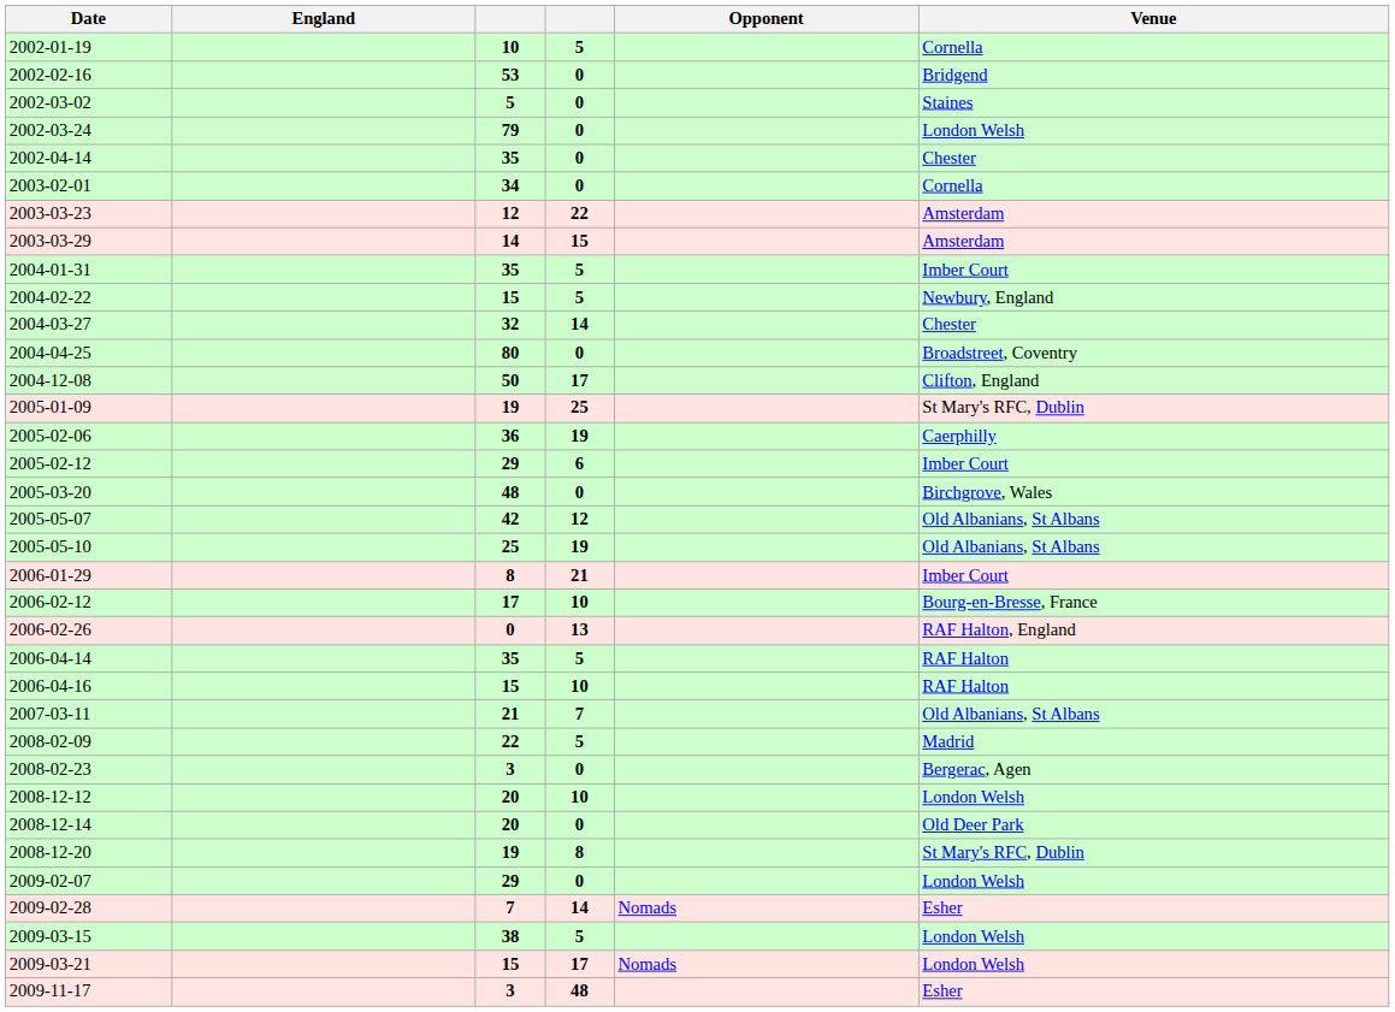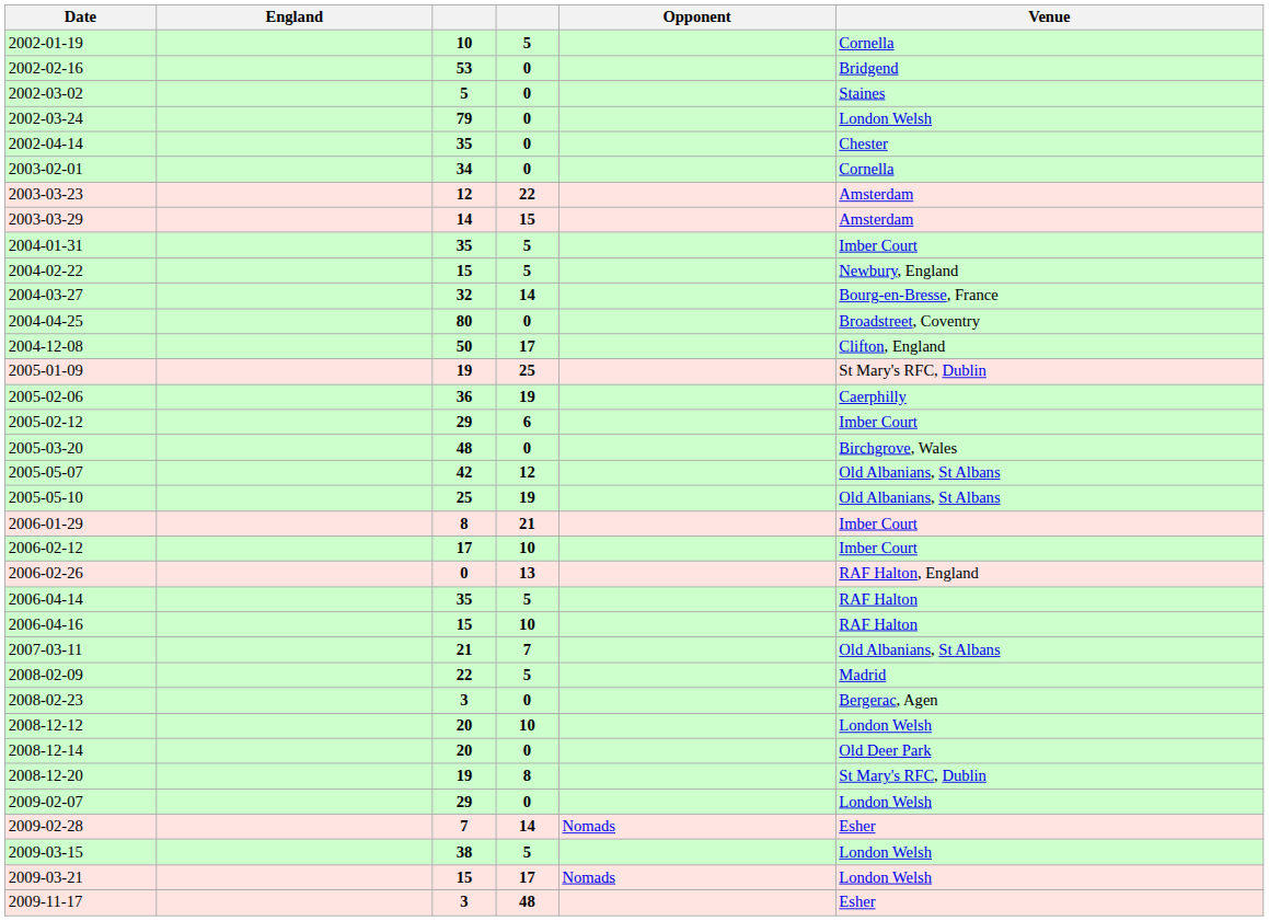 <table class="wikitable sortable" style="width:100%">
 <tr>
 <th style="width:12%">Date</th>
 <th style="width:22%">England</th>
 <th style="width:5%"></th>
 <th style="width:5%"></th>
 <th style="width:22%">Opponent</th>
 <th>Venue</th>
 </tr>
 <tr bgcolor="#ccffcc">
 <td>2002-01-19</td>
 <td align="right"></td>
 <td align="center"><strong>10</strong></td>
 <td align="center"><strong>5</strong></td>
 <td></td>
 <td><a href='#'>Cornella</a></td>
 </tr>
 <tr bgcolor="#ccffcc">
 <td>2002-02-16</td>
 <td align="right"></td>
 <td align="center"><strong>53</strong></td>
 <td align="center"><strong>0</strong></td>
 <td></td>
 <td><a href='#'>Bridgend</a></td>
 </tr>
 <tr bgcolor="#ccffcc">
 <td>2002-03-02</td>
 <td align="right"></td>
 <td align="center"><strong>5</strong></td>
 <td align="center"><strong>0</strong></td>
 <td></td>
 <td><a href='#'>Staines</a></td>
 </tr>
 <tr bgcolor="#ccffcc">
 <td>2002-03-24</td>
 <td align="right"></td>
 <td align="center"><strong>79</strong></td>
 <td align="center"><strong>0</strong></td>
 <td></td>
 <td><a href='#'>London Welsh</a></td>
 </tr>
 <tr bgcolor="#ccffcc">
 <td>2002-04-14</td>
 <td align="right"></td>
 <td align="center"><strong>35</strong></td>
 <td align="center"><strong>0</strong></td>
 <td></td>
 <td><a href='#'>Chester</a></td>
 </tr>
 <tr bgcolor="#ccffcc">
 <td>2003-02-01</td>
 <td align="right"></td>
 <td align="center"><strong>34</strong></td>
 <td align="center"><strong>0</strong></td>
 <td></td>
 <td><a href='#'>Cornella</a></td>
 </tr>
 <tr bgcolor="FFE4E1">
 <td>2003-03-23</td>
 <td align="right"></td>
 <td align="center"><strong>12</strong></td>
 <td align="center"><strong>22</strong></td>
 <td></td>
 <td><a href='#'>Amsterdam</a></td>
 </tr>
 <tr bgcolor="FFE4E1">
 <td>2003-03-29</td>
 <td align="right"></td>
 <td align="center"><strong>14</strong></td>
 <td align="center"><strong>15</strong></td>
 <td></td>
 <td><a href='#'>Amsterdam</a></td>
 </tr>
 <tr bgcolor="#ccffcc">
 <td>2004-01-31</td>
 <td align="right"></td>
 <td align="center"><strong>35</strong></td>
 <td align="center"><strong>5</strong></td>
 <td></td>
 <td><a href='#'>Imber Court</a></td>
 </tr>
 <tr bgcolor="#ccffcc">
 <td>2004-02-22</td>
 <td align="right"></td>
 <td align="center"><strong>15</strong></td>
 <td align="center"><strong>5</strong></td>
 <td></td>
 <td><a href='#'>Newbury</a>, England</td>
 </tr>
 <tr bgcolor="#ccffcc">
 <td>2004-03-27</td>
 <td align="right"></td>
 <td align="center"><strong>32</strong></td>
 <td align="center"><strong>14</strong></td>
 <td></td>
-<td><a href='#'>Chester</a></td>
+<td><a href='#'>Bourg-en-Bresse</a>, France</td>
 </tr>
 <tr bgcolor="#ccffcc">
 <td>2004-04-25</td>
 <td align="right"></td>
 <td align="center"><strong>80</strong></td>
 <td align="center"><strong>0</strong></td>
 <td></td>
 <td><a href='#'>Broadstreet</a>, Coventry</td>
 </tr>
 <tr bgcolor="#ccffcc">
 <td>2004-12-08</td>
 <td align="right"></td>
 <td align="center"><strong>50</strong></td>
 <td align="center"><strong>17</strong></td>
 <td></td>
 <td><a href='#'>Clifton</a>, England</td>
 </tr>
 <tr bgcolor="FFE4E1">
 <td>2005-01-09</td>
 <td align="right"></td>
 <td align="center"><strong>19</strong></td>
 <td align="center"><strong>25</strong></td>
 <td></td>
 <td>St Mary's RFC, <a href='#'>Dublin</a></td>
 </tr>
 <tr bgcolor="#ccffcc">
 <td>2005-02-06</td>
 <td align="right"></td>
 <td align="center"><strong>36</strong></td>
 <td align="center"><strong>19</strong></td>
 <td></td>
 <td><a href='#'>Caerphilly</a></td>
 </tr>
 <tr bgcolor="#ccffcc">
 <td>2005-02-12</td>
 <td align="right"></td>
 <td align="center"><strong>29</strong></td>
 <td align="center"><strong>6</strong></td>
 <td></td>
 <td><a href='#'>Imber Court</a></td>
 </tr>
 <tr bgcolor="#ccffcc">
 <td>2005-03-20</td>
 <td align="right"></td>
 <td align="center"><strong>48</strong></td>
 <td align="center"><strong>0</strong></td>
 <td></td>
 <td><a href='#'>Birchgrove</a>, Wales</td>
 </tr>
 <tr bgcolor="#ccffcc">
 <td>2005-05-07</td>
 <td align="right"></td>
 <td align="center"><strong>42</strong></td>
 <td align="center"><strong>12</strong></td>
 <td></td>
 <td><a href='#'>Old Albanians</a>, <a href='#'>St Albans</a></td>
 </tr>
 <tr bgcolor="#ccffcc">
 <td>2005-05-10</td>
 <td align="right"></td>
 <td align="center"><strong>25</strong></td>
 <td align="center"><strong>19</strong></td>
 <td></td>
 <td><a href='#'>Old Albanians</a>, <a href='#'>St Albans</a></td>
 </tr>
 <tr bgcolor="FFE4E1">
 <td>2006-01-29</td>
 <td align="right"></td>
 <td align="center"><strong>8</strong></td>
 <td align="center"><strong>21</strong></td>
 <td></td>
 <td><a href='#'>Imber Court</a></td>
 </tr>
 <tr bgcolor="#ccffcc">
 <td>2006-02-12</td>
 <td align="right"></td>
 <td align="center"><strong>17</strong></td>
 <td align="center"><strong>10</strong></td>
 <td></td>
-<td><a href='#'>Bourg-en-Bresse</a>, France</td>
+<td><a href='#'>Imber Court</a></td>
 </tr>
 <tr bgcolor="FFE4E1">
 <td>2006-02-26</td>
 <td align="right"></td>
 <td align="center"><strong>0</strong></td>
 <td align="center"><strong>13</strong></td>
 <td></td>
 <td><a href='#'>RAF Halton</a>, England</td>
 </tr>
 <tr bgcolor="#ccffcc">
 <td>2006-04-14</td>
 <td align="right"></td>
 <td align="center"><strong>35</strong></td>
 <td align="center"><strong>5</strong></td>
 <td></td>
 <td><a href='#'>RAF Halton</a></td>
 </tr>
 <tr bgcolor="#ccffcc">
 <td>2006-04-16</td>
 <td align="right"></td>
 <td align="center"><strong>15</strong></td>
 <td align="center"><strong>10</strong></td>
 <td></td>
 <td><a href='#'>RAF Halton</a></td>
 </tr>
 <tr bgcolor="#ccffcc">
 <td>2007-03-11</td>
 <td align="right"></td>
 <td align="center"><strong>21</strong></td>
 <td align="center"><strong>7</strong></td>
 <td></td>
 <td><a href='#'>Old Albanians</a>, <a href='#'>St Albans</a></td>
 </tr>
 <tr bgcolor="#ccffcc">
 <td>2008-02-09</td>
 <td align="right"></td>
 <td align="center"><strong>22</strong></td>
 <td align="center"><strong>5</strong></td>
 <td></td>
 <td><a href='#'>Madrid</a></td>
 </tr>
 <tr bgcolor="#ccffcc">
 <td>2008-02-23</td>
 <td align="right"></td>
 <td align="center"><strong>3</strong></td>
 <td align="center"><strong>0</strong></td>
 <td></td>
 <td><a href='#'>Bergerac</a>, Agen</td>
 </tr>
 <tr bgcolor="#ccffcc">
 <td>2008-12-12</td>
 <td align="right"></td>
 <td align="center"><strong>20</strong></td>
 <td align="center"><strong>10</strong></td>
 <td></td>
 <td><a href='#'>London Welsh</a></td>
 </tr>
 <tr bgcolor="#ccffcc">
 <td>2008-12-14</td>
 <td align="right"></td>
 <td align="center"><strong>20</strong></td>
 <td align="center"><strong>0</strong></td>
 <td></td>
 <td><a href='#'>Old Deer Park</a></td>
 </tr>
 <tr bgcolor="#ccffcc">
 <td>2008-12-20</td>
 <td align="right"></td>
 <td align="center"><strong>19</strong></td>
 <td align="center"><strong>8</strong></td>
 <td></td>
 <td><a href='#'>St Mary's RFC</a>, <a href='#'>Dublin</a></td>
 </tr>
 <tr bgcolor="#ccffcc">
 <td>2009-02-07</td>
 <td align="right"></td>
 <td align="center"><strong>29</strong></td>
 <td align="center"><strong>0</strong></td>
 <td></td>
 <td><a href='#'>London Welsh</a></td>
 </tr>
 <tr bgcolor="FFE4E1">
 <td>2009-02-28</td>
 <td align="right"></td>
 <td align="center"><strong>7</strong></td>
 <td align="center"><strong>14</strong></td>
 <td><a href='#'>Nomads</a></td>
 <td><a href='#'>Esher</a></td>
 </tr>
 <tr bgcolor="#ccffcc">
 <td>2009-03-15</td>
 <td align="right"></td>
 <td align="center"><strong>38</strong></td>
 <td align="center"><strong>5</strong></td>
 <td></td>
 <td><a href='#'>London Welsh</a></td>
 </tr>
 <tr bgcolor="FFE4E1">
 <td>2009-03-21</td>
 <td align="right"></td>
 <td align="center"><strong>15</strong></td>
 <td align="center"><strong>17</strong></td>
 <td><a href='#'>Nomads</a></td>
 <td><a href='#'>London Welsh</a></td>
 </tr>
 <tr bgcolor="FFE4E1">
 <td>2009-11-17</td>
 <td align="right"></td>
 <td align="center"><strong>3</strong></td>
 <td align="center"><strong>48</strong></td>
 <td></td>
 <td><a href='#'>Esher</a></td>
 </tr>
 </table>
